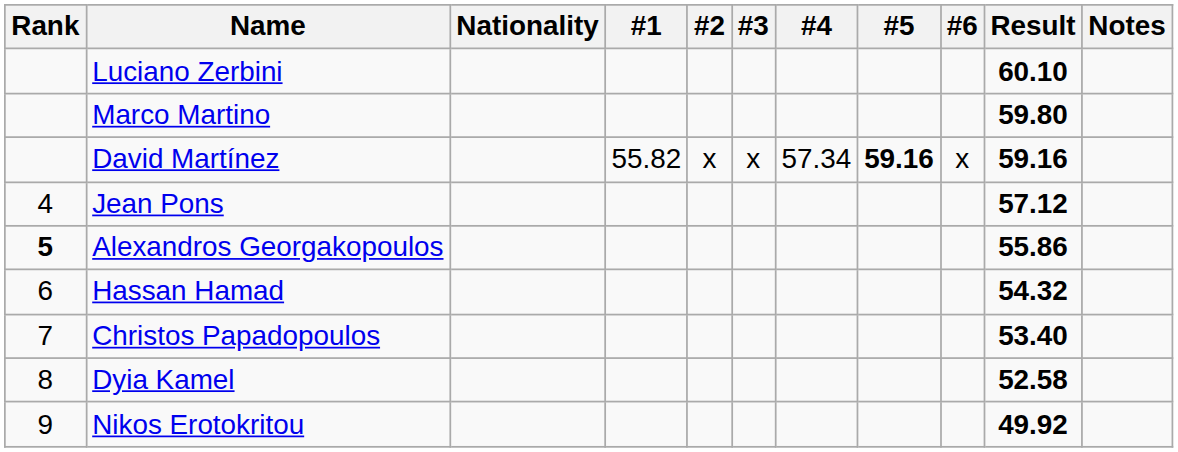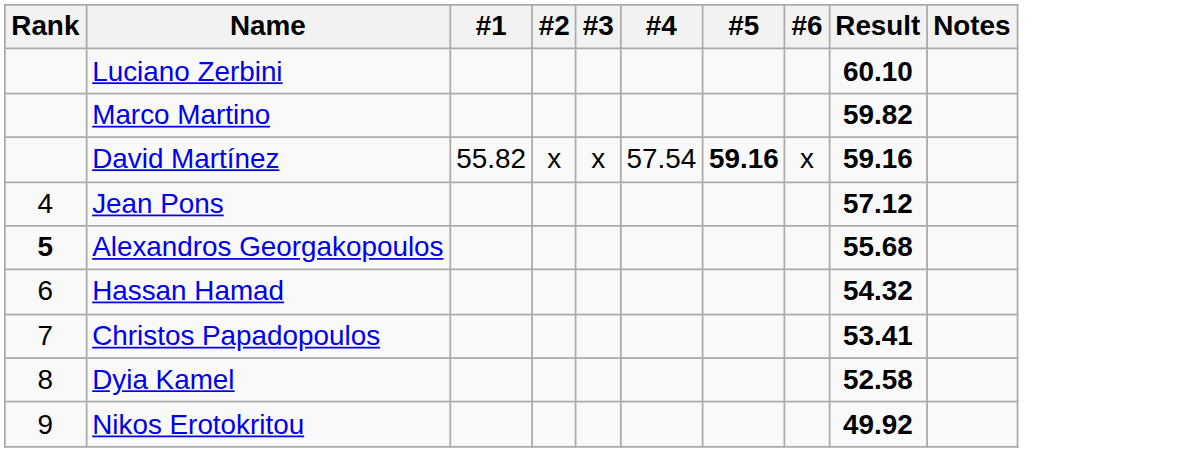 <table class="wikitable sortable" style="text-align:center">
 <tr>
 <th>Rank</th>
 <th>Name</th>
-<th>Nationality</th>
 <th>#1</th>
 <th>#2</th>
 <th>#3</th>
 <th>#4</th>
 <th>#5</th>
 <th>#6</th>
 <th>Result</th>
 <th>Notes</th>
 </tr>
 <tr>
 <td></td>
 <td align=left><a href='#'>Luciano Zerbini</a></td>
-<td align=left></td>
 <td></td>
 <td></td>
 <td></td>
 <td></td>
 <td></td>
 <td></td>
 <td><strong>60.10</strong></td>
 <td></td>
 </tr>
 <tr>
 <td></td>
 <td align=left><a href='#'>Marco Martino</a></td>
-<td align=left></td>
 <td></td>
 <td></td>
 <td></td>
 <td></td>
 <td></td>
 <td></td>
-<td><strong>59.80</strong></td>
+<td><strong>59.82</strong></td>
 <td></td>
 </tr>
 <tr>
 <td></td>
 <td align=left><a href='#'>David Martínez</a></td>
-<td align=left></td>
 <td>55.82</td>
 <td>x</td>
 <td>x</td>
-<td>57.34</td>
+<td>57.54</td>
 <td><strong>59.16</strong></td>
 <td>x</td>
 <td><strong>59.16</strong></td>
 <td></td>
 </tr>
 <tr>
 <td>4</td>
 <td align=left><a href='#'>Jean Pons</a></td>
-<td align=left></td>
 <td></td>
 <td></td>
 <td></td>
 <td></td>
 <td></td>
 <td></td>
 <td><strong>57.12</strong></td>
 <td></td>
 </tr>
 <tr>
 <td><strong>5</strong></td>
 <td align=left><a href='#'>Alexandros Georgakopoulos</a></td>
-<td align=left></td>
 <td></td>
 <td></td>
 <td></td>
 <td></td>
 <td></td>
 <td></td>
-<td><strong>55.86</strong></td>
+<td><strong>55.68</strong></td>
 <td></td>
 </tr>
 <tr>
 <td>6</td>
 <td align=left><a href='#'>Hassan Hamad</a></td>
-<td align=left></td>
 <td></td>
 <td></td>
 <td></td>
 <td></td>
 <td></td>
 <td></td>
 <td><strong>54.32</strong></td>
 <td></td>
 </tr>
 <tr>
 <td>7</td>
 <td align=left><a href='#'>Christos Papadopoulos</a></td>
-<td align=left></td>
 <td></td>
 <td></td>
 <td></td>
 <td></td>
 <td></td>
 <td></td>
-<td><strong>53.40</strong></td>
+<td><strong>53.41</strong></td>
 <td></td>
 </tr>
 <tr>
 <td>8</td>
 <td align=left><a href='#'>Dyia Kamel</a></td>
-<td align=left></td>
 <td></td>
 <td></td>
 <td></td>
 <td></td>
 <td></td>
 <td></td>
 <td><strong>52.58</strong></td>
 <td></td>
 </tr>
 <tr>
 <td>9</td>
 <td align=left><a href='#'>Nikos Erotokritou</a></td>
-<td align=left></td>
 <td></td>
 <td></td>
 <td></td>
 <td></td>
 <td></td>
 <td></td>
 <td><strong>49.92</strong></td>
 <td></td>
 </tr>
 </table>
